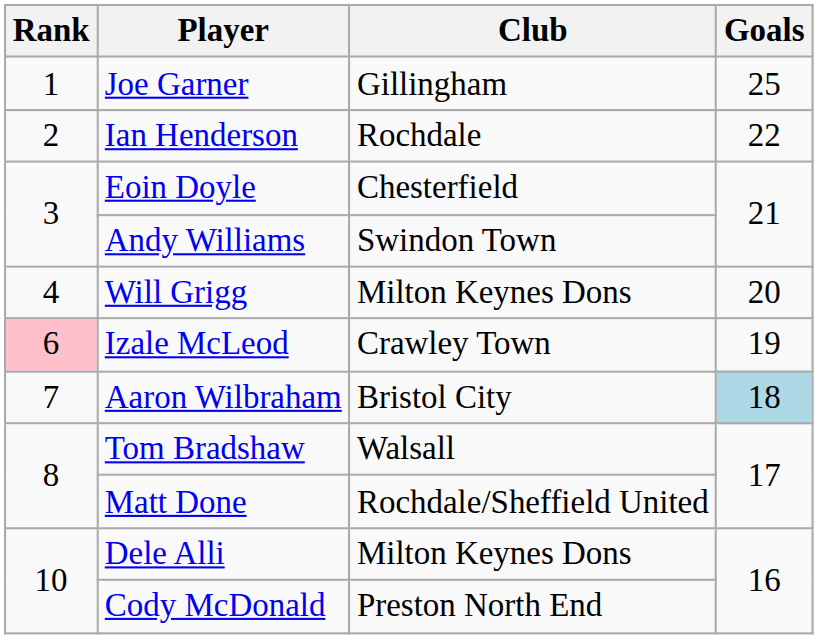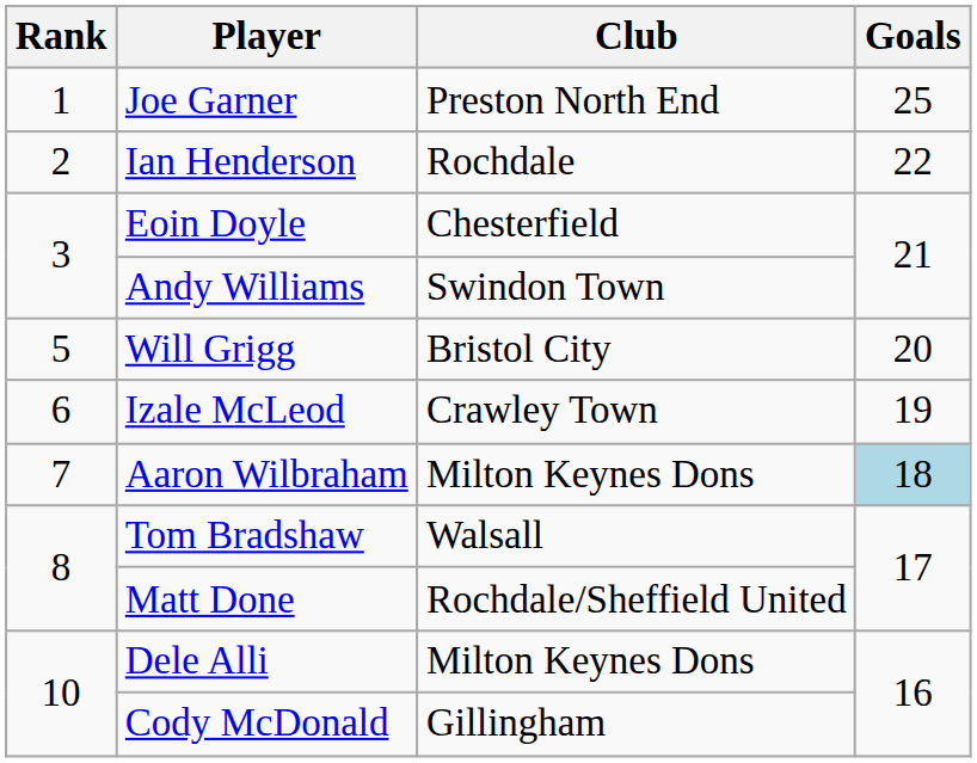 <table class="wikitable" style="text-align:center">
 <tr>
 <th>Rank</th>
 <th>Player</th>
 <th>Club</th>
 <th>Goals</th>
 </tr>
 <tr>
 <td>1</td>
 <td align="left"> <a href='#'>Joe Garner</a></td>
-<td align="left">Gillingham</td>
+<td align="left">Preston North End</td>
 <td>25</td>
 </tr>
 <tr>
 <td>2</td>
 <td align="left"> <a href='#'>Ian Henderson</a></td>
 <td align="left">Rochdale</td>
 <td>22</td>
 </tr>
 <tr>
 <td rowspan="2">3</td>
 <td align="left"> <a href='#'>Eoin Doyle</a></td>
 <td align="left">Chesterfield</td>
 <td rowspan="2">21</td>
 </tr>
 <tr>
 <td align="left"> <a href='#'>Andy Williams</a></td>
 <td align="left">Swindon Town</td>
 </tr>
 <tr>
-<td>4</td>
+<td>5</td>
 <td align="left"> <a href='#'>Will Grigg</a></td>
-<td align="left">Milton Keynes Dons</td>
+<td align="left">Bristol City</td>
 <td>20</td>
 </tr>
 <tr>
-<td style="background: pink;">6</td>
+<td>6</td>
 <td align="left"> <a href='#'>Izale McLeod</a></td>
 <td align="left">Crawley Town</td>
 <td>19</td>
 </tr>
 <tr>
 <td>7</td>
 <td align="left"> <a href='#'>Aaron Wilbraham</a></td>
-<td align="left">Bristol City</td>
+<td align="left">Milton Keynes Dons</td>
 <td style="background: lightblue;">18</td>
 </tr>
 <tr>
 <td rowspan="2">8</td>
 <td align="left"> <a href='#'>Tom Bradshaw</a></td>
 <td align="left">Walsall</td>
 <td rowspan="2">17</td>
 </tr>
 <tr>
 <td align="left"> <a href='#'>Matt Done</a></td>
 <td align="left">Rochdale/Sheffield United</td>
 </tr>
 <tr>
 <td rowspan="2">10</td>
 <td align="left"> <a href='#'>Dele Alli</a></td>
 <td align="left">Milton Keynes Dons</td>
 <td rowspan="2">16</td>
 </tr>
 <tr>
 <td align="left"> <a href='#'>Cody McDonald</a></td>
-<td align="left">Preston North End</td>
+<td align="left">Gillingham</td>
 </tr>
 </table>
